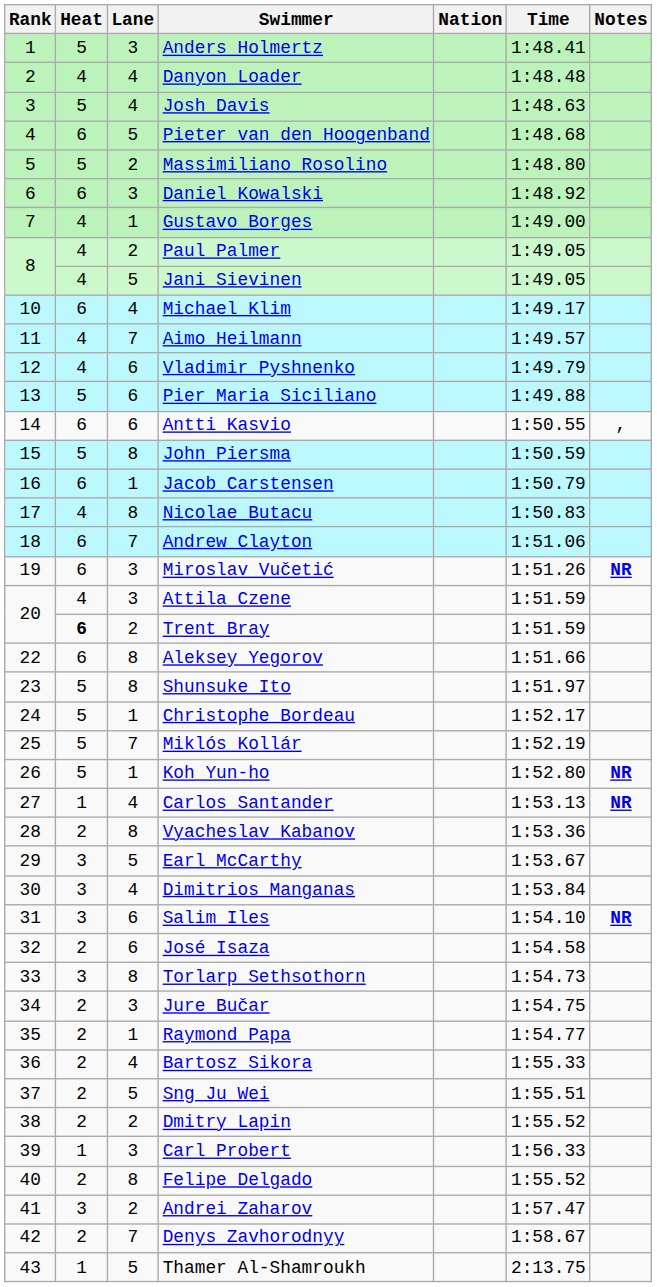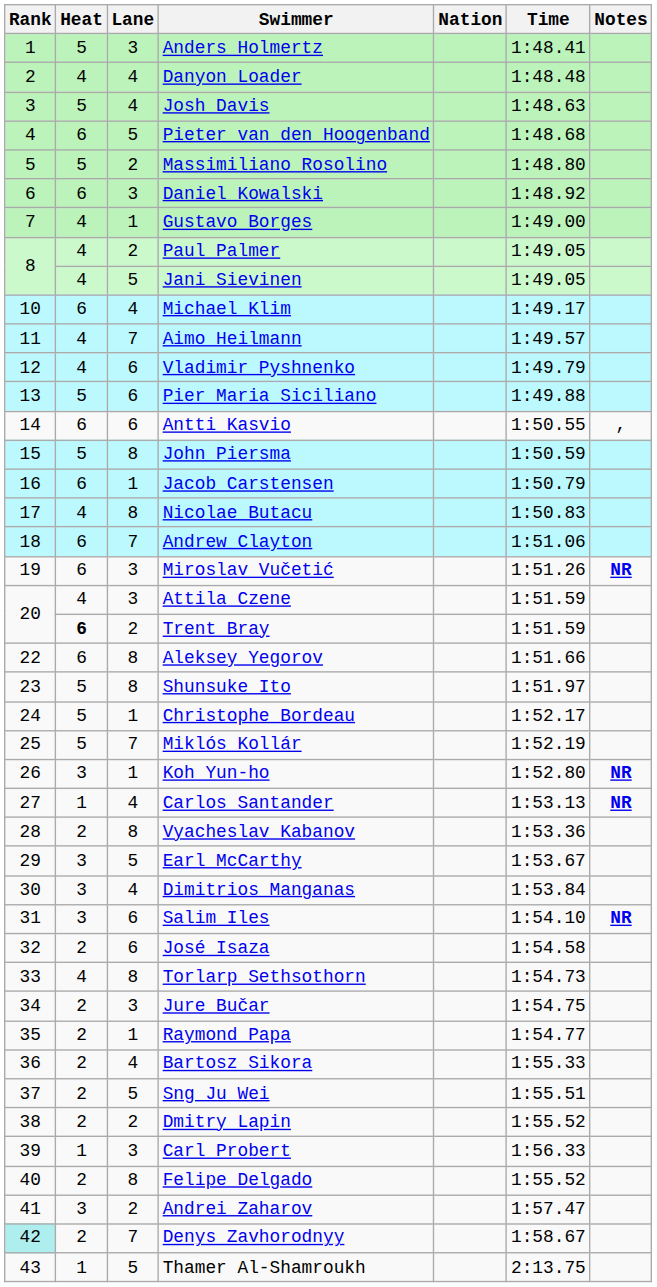 <table class="wikitable sortable" style="text-align:center">
 <tr>
 <th>Rank</th>
 <th>Heat</th>
 <th>Lane</th>
 <th>Swimmer</th>
 <th>Nation</th>
 <th>Time</th>
 <th>Notes</th>
 </tr>
 <tr bgcolor=#bbf3bb>
 <td>1</td>
 <td>5</td>
 <td>3</td>
 <td align=left><a href='#'>Anders Holmertz</a></td>
 <td align=left></td>
 <td>1:48.41</td>
 <td></td>
 </tr>
 <tr bgcolor=#bbf3bb>
 <td>2</td>
 <td>4</td>
 <td>4</td>
 <td align=left><a href='#'>Danyon Loader</a></td>
 <td align=left></td>
 <td>1:48.48</td>
 <td></td>
 </tr>
 <tr bgcolor=#bbf3bb>
 <td>3</td>
 <td>5</td>
 <td>4</td>
 <td align=left><a href='#'>Josh Davis</a></td>
 <td align=left></td>
 <td>1:48.63</td>
 <td></td>
 </tr>
 <tr bgcolor=#bbf3bb>
 <td>4</td>
 <td>6</td>
 <td>5</td>
 <td align=left><a href='#'>Pieter van den Hoogenband</a></td>
 <td align=left></td>
 <td>1:48.68</td>
 <td></td>
 </tr>
 <tr bgcolor=#bbf3bb>
 <td>5</td>
 <td>5</td>
 <td>2</td>
 <td align=left><a href='#'>Massimiliano Rosolino</a></td>
 <td align=left></td>
 <td>1:48.80</td>
 <td></td>
 </tr>
 <tr bgcolor=#bbf3bb>
 <td>6</td>
 <td>6</td>
 <td>3</td>
 <td align=left><a href='#'>Daniel Kowalski</a></td>
 <td align=left></td>
 <td>1:48.92</td>
 <td></td>
 </tr>
 <tr bgcolor=#bbf3bb>
 <td>7</td>
 <td>4</td>
 <td>1</td>
 <td align=left><a href='#'>Gustavo Borges</a></td>
 <td align=left></td>
 <td>1:49.00</td>
 <td></td>
 </tr>
 <tr bgcolor=ccf9cc>
 <td rowspan=2>8</td>
 <td>4</td>
 <td>2</td>
 <td align=left><a href='#'>Paul Palmer</a></td>
 <td align=left></td>
 <td>1:49.05</td>
 <td></td>
 </tr>
 <tr bgcolor=ccf9cc>
 <td>4</td>
 <td>5</td>
 <td align=left><a href='#'>Jani Sievinen</a></td>
 <td align=left></td>
 <td>1:49.05</td>
 <td></td>
 </tr>
 <tr bgcolor=bbf9ff>
 <td>10</td>
 <td>6</td>
 <td>4</td>
 <td align=left><a href='#'>Michael Klim</a></td>
 <td align=left></td>
 <td>1:49.17</td>
 <td></td>
 </tr>
 <tr bgcolor=bbf9ff>
 <td>11</td>
 <td>4</td>
 <td>7</td>
 <td align=left><a href='#'>Aimo Heilmann</a></td>
 <td align=left></td>
 <td>1:49.57</td>
 <td></td>
 </tr>
 <tr bgcolor=bbf9ff>
 <td>12</td>
 <td>4</td>
 <td>6</td>
 <td align=left><a href='#'>Vladimir Pyshnenko</a></td>
 <td align=left></td>
 <td>1:49.79</td>
 <td></td>
 </tr>
 <tr bgcolor=bbf9ff>
 <td>13</td>
 <td>5</td>
 <td>6</td>
 <td align=left><a href='#'>Pier Maria Siciliano</a></td>
 <td align=left></td>
 <td>1:49.88</td>
 <td></td>
 </tr>
 <tr>
 <td>14</td>
 <td>6</td>
 <td>6</td>
 <td align=left><a href='#'>Antti Kasvio</a></td>
 <td align=left></td>
 <td>1:50.55</td>
 <td>, </td>
 </tr>
 <tr bgcolor=bbf9ff>
 <td>15</td>
 <td>5</td>
 <td>8</td>
 <td align=left><a href='#'>John Piersma</a></td>
 <td align=left></td>
 <td>1:50.59</td>
 <td></td>
 </tr>
 <tr bgcolor=bbf9ff>
 <td>16</td>
 <td>6</td>
 <td>1</td>
 <td align=left><a href='#'>Jacob Carstensen</a></td>
 <td align=left></td>
 <td>1:50.79</td>
 <td></td>
 </tr>
 <tr bgcolor=bbf9ff>
 <td>17</td>
 <td>4</td>
 <td>8</td>
 <td align=left><a href='#'>Nicolae Butacu</a></td>
 <td align=left></td>
 <td>1:50.83</td>
 <td></td>
 </tr>
 <tr bgcolor=bbf9ff>
 <td>18</td>
 <td>6</td>
 <td>7</td>
 <td align=left><a href='#'>Andrew Clayton</a></td>
 <td align=left></td>
 <td>1:51.06</td>
 <td></td>
 </tr>
 <tr>
 <td>19</td>
 <td>6</td>
 <td>3</td>
 <td align=left><a href='#'>Miroslav Vučetić</a></td>
 <td align=left></td>
 <td>1:51.26</td>
 <td><strong><a href='#'>NR</a></strong></td>
 </tr>
 <tr>
 <td rowspan=2>20</td>
 <td>4</td>
 <td>3</td>
 <td align=left><a href='#'>Attila Czene</a></td>
 <td align=left></td>
 <td>1:51.59</td>
 <td></td>
 </tr>
 <tr>
 <td><strong>6</strong></td>
 <td>2</td>
 <td align=left><a href='#'>Trent Bray</a></td>
 <td align=left></td>
 <td>1:51.59</td>
 <td></td>
 </tr>
 <tr>
 <td>22</td>
 <td>6</td>
 <td>8</td>
 <td align=left><a href='#'>Aleksey Yegorov</a></td>
 <td align=left></td>
 <td>1:51.66</td>
 <td></td>
 </tr>
 <tr>
 <td>23</td>
 <td>5</td>
 <td>8</td>
 <td align=left><a href='#'>Shunsuke Ito</a></td>
 <td align=left></td>
 <td>1:51.97</td>
 <td></td>
 </tr>
 <tr>
 <td>24</td>
 <td>5</td>
 <td>1</td>
 <td align=left><a href='#'>Christophe Bordeau</a></td>
 <td align=left></td>
 <td>1:52.17</td>
 <td></td>
 </tr>
 <tr>
 <td>25</td>
 <td>5</td>
 <td>7</td>
 <td align=left><a href='#'>Miklós Kollár</a></td>
 <td align=left></td>
 <td>1:52.19</td>
 <td></td>
 </tr>
 <tr>
 <td>26</td>
-<td>5</td>
+<td>3</td>
 <td>1</td>
 <td align=left><a href='#'>Koh Yun-ho</a></td>
 <td align=left></td>
 <td>1:52.80</td>
 <td><strong><a href='#'>NR</a></strong></td>
 </tr>
 <tr>
 <td>27</td>
 <td>1</td>
 <td>4</td>
 <td align=left><a href='#'>Carlos Santander</a></td>
 <td align=left></td>
 <td>1:53.13</td>
 <td><strong><a href='#'>NR</a></strong></td>
 </tr>
 <tr>
 <td>28</td>
 <td>2</td>
 <td>8</td>
 <td align=left><a href='#'>Vyacheslav Kabanov</a></td>
 <td align=left></td>
 <td>1:53.36</td>
 <td></td>
 </tr>
 <tr>
 <td>29</td>
 <td>3</td>
 <td>5</td>
 <td align=left><a href='#'>Earl McCarthy</a></td>
 <td align=left></td>
 <td>1:53.67</td>
 <td></td>
 </tr>
 <tr>
 <td>30</td>
 <td>3</td>
 <td>4</td>
 <td align=left><a href='#'>Dimitrios Manganas</a></td>
 <td align=left></td>
 <td>1:53.84</td>
 <td></td>
 </tr>
 <tr>
 <td>31</td>
 <td>3</td>
 <td>6</td>
 <td align=left><a href='#'>Salim Iles</a></td>
 <td align=left></td>
 <td>1:54.10</td>
 <td><strong><a href='#'>NR</a></strong></td>
 </tr>
 <tr>
 <td>32</td>
 <td>2</td>
 <td>6</td>
 <td align=left><a href='#'>José Isaza</a></td>
 <td align=left></td>
 <td>1:54.58</td>
 <td></td>
 </tr>
 <tr>
 <td>33</td>
-<td>3</td>
+<td>4</td>
 <td>8</td>
 <td align=left><a href='#'>Torlarp Sethsothorn</a></td>
 <td align=left></td>
 <td>1:54.73</td>
 <td></td>
 </tr>
 <tr>
 <td>34</td>
 <td>2</td>
 <td>3</td>
 <td align=left><a href='#'>Jure Bučar</a></td>
 <td align=left></td>
 <td>1:54.75</td>
 <td></td>
 </tr>
 <tr>
 <td>35</td>
 <td>2</td>
 <td>1</td>
 <td align=left><a href='#'>Raymond Papa</a></td>
 <td align=left></td>
 <td>1:54.77</td>
 <td></td>
 </tr>
 <tr>
 <td>36</td>
 <td>2</td>
 <td>4</td>
 <td align=left><a href='#'>Bartosz Sikora</a></td>
 <td align=left></td>
 <td>1:55.33</td>
 <td></td>
 </tr>
 <tr>
 <td>37</td>
 <td>2</td>
 <td>5</td>
 <td align=left><a href='#'>Sng Ju Wei</a></td>
 <td align=left></td>
 <td>1:55.51</td>
 <td></td>
 </tr>
 <tr>
 <td>38</td>
 <td>2</td>
 <td>2</td>
 <td align=left><a href='#'>Dmitry Lapin</a></td>
 <td align=left></td>
 <td>1:55.52</td>
 <td></td>
 </tr>
 <tr>
 <td>39</td>
 <td>1</td>
 <td>3</td>
 <td align=left><a href='#'>Carl Probert</a></td>
 <td align=left></td>
 <td>1:56.33</td>
 <td></td>
 </tr>
 <tr>
 <td>40</td>
 <td>2</td>
 <td>8</td>
 <td align=left><a href='#'>Felipe Delgado</a></td>
 <td align=left></td>
 <td>1:55.52</td>
 <td></td>
 </tr>
 <tr>
 <td>41</td>
 <td>3</td>
 <td>2</td>
 <td align=left><a href='#'>Andrei Zaharov</a></td>
 <td align=left></td>
 <td>1:57.47</td>
 <td></td>
 </tr>
 <tr>
-<td>42</td>
+<td style="background: paleturquoise;">42</td>
 <td>2</td>
 <td>7</td>
 <td align=left><a href='#'>Denys Zavhorodnyy</a></td>
 <td align=left></td>
 <td>1:58.67</td>
 <td></td>
 </tr>
 <tr>
 <td>43</td>
 <td>1</td>
 <td>5</td>
 <td align=left>Thamer Al-Shamroukh</td>
 <td align=left></td>
 <td>2:13.75</td>
 <td></td>
 </tr>
 </table>
